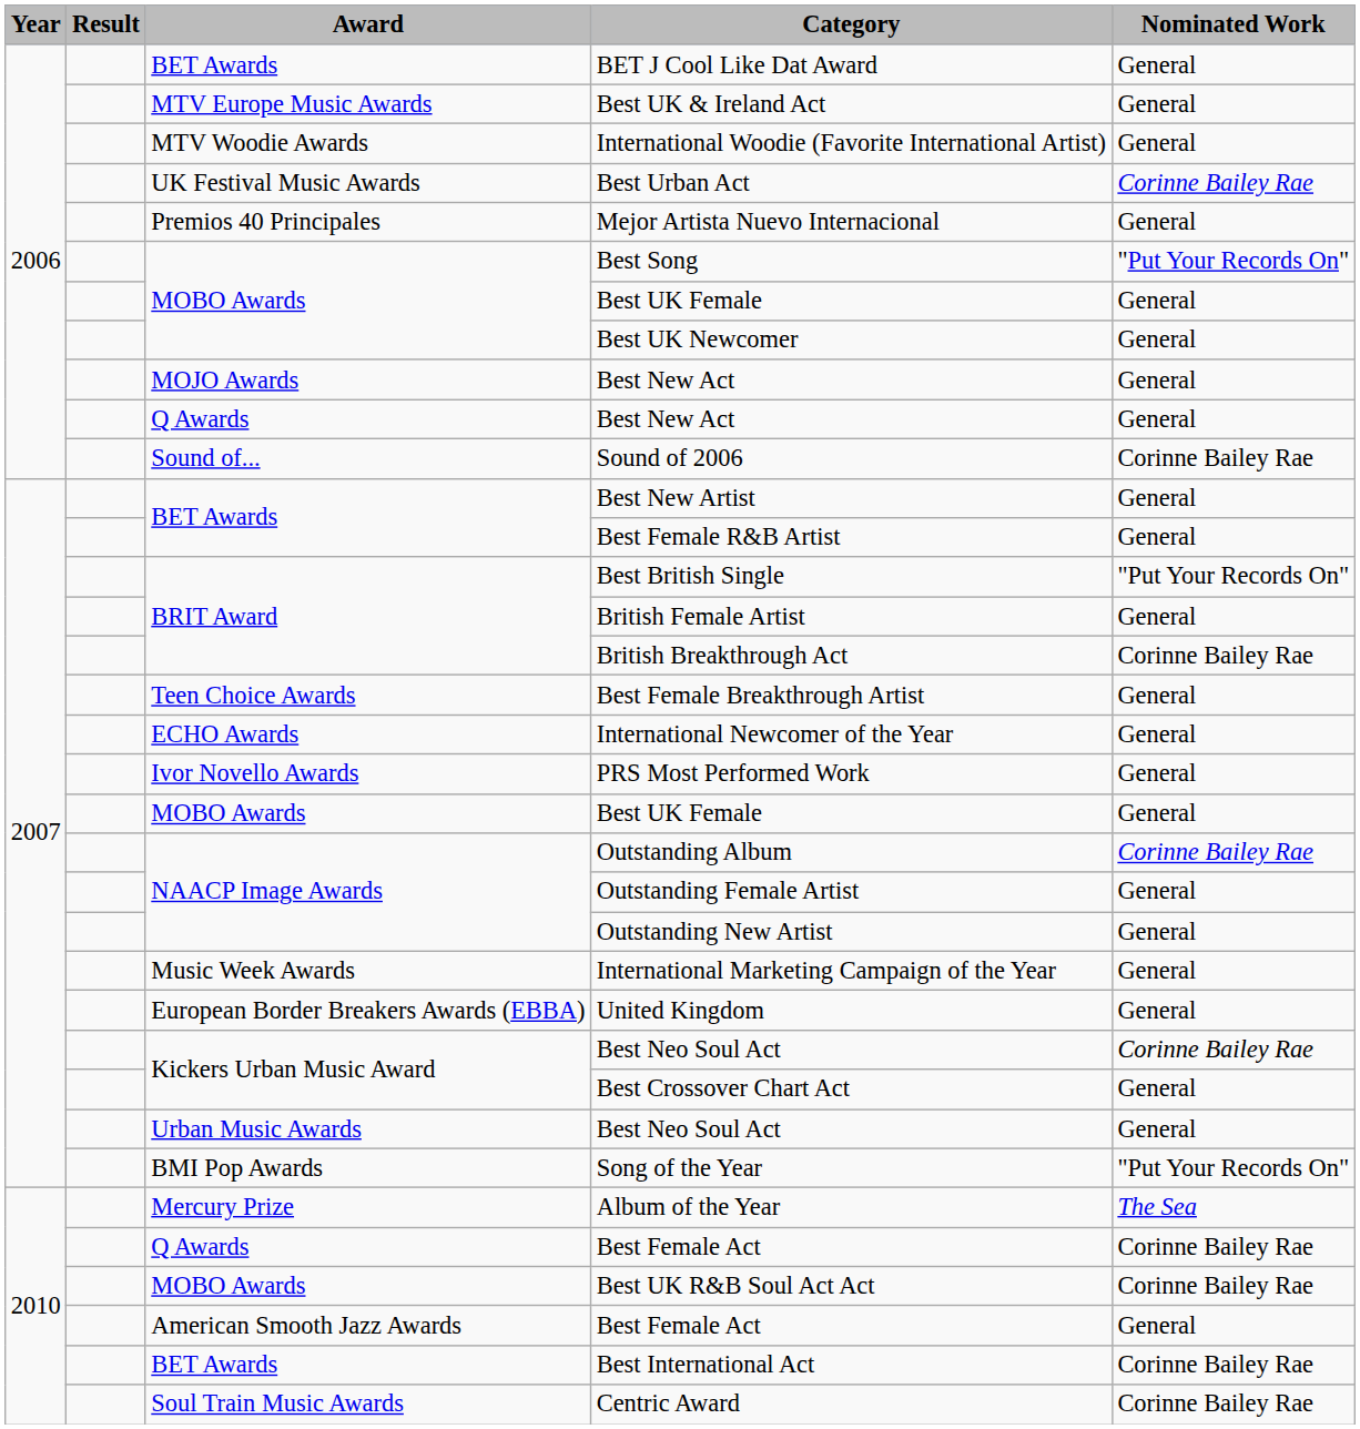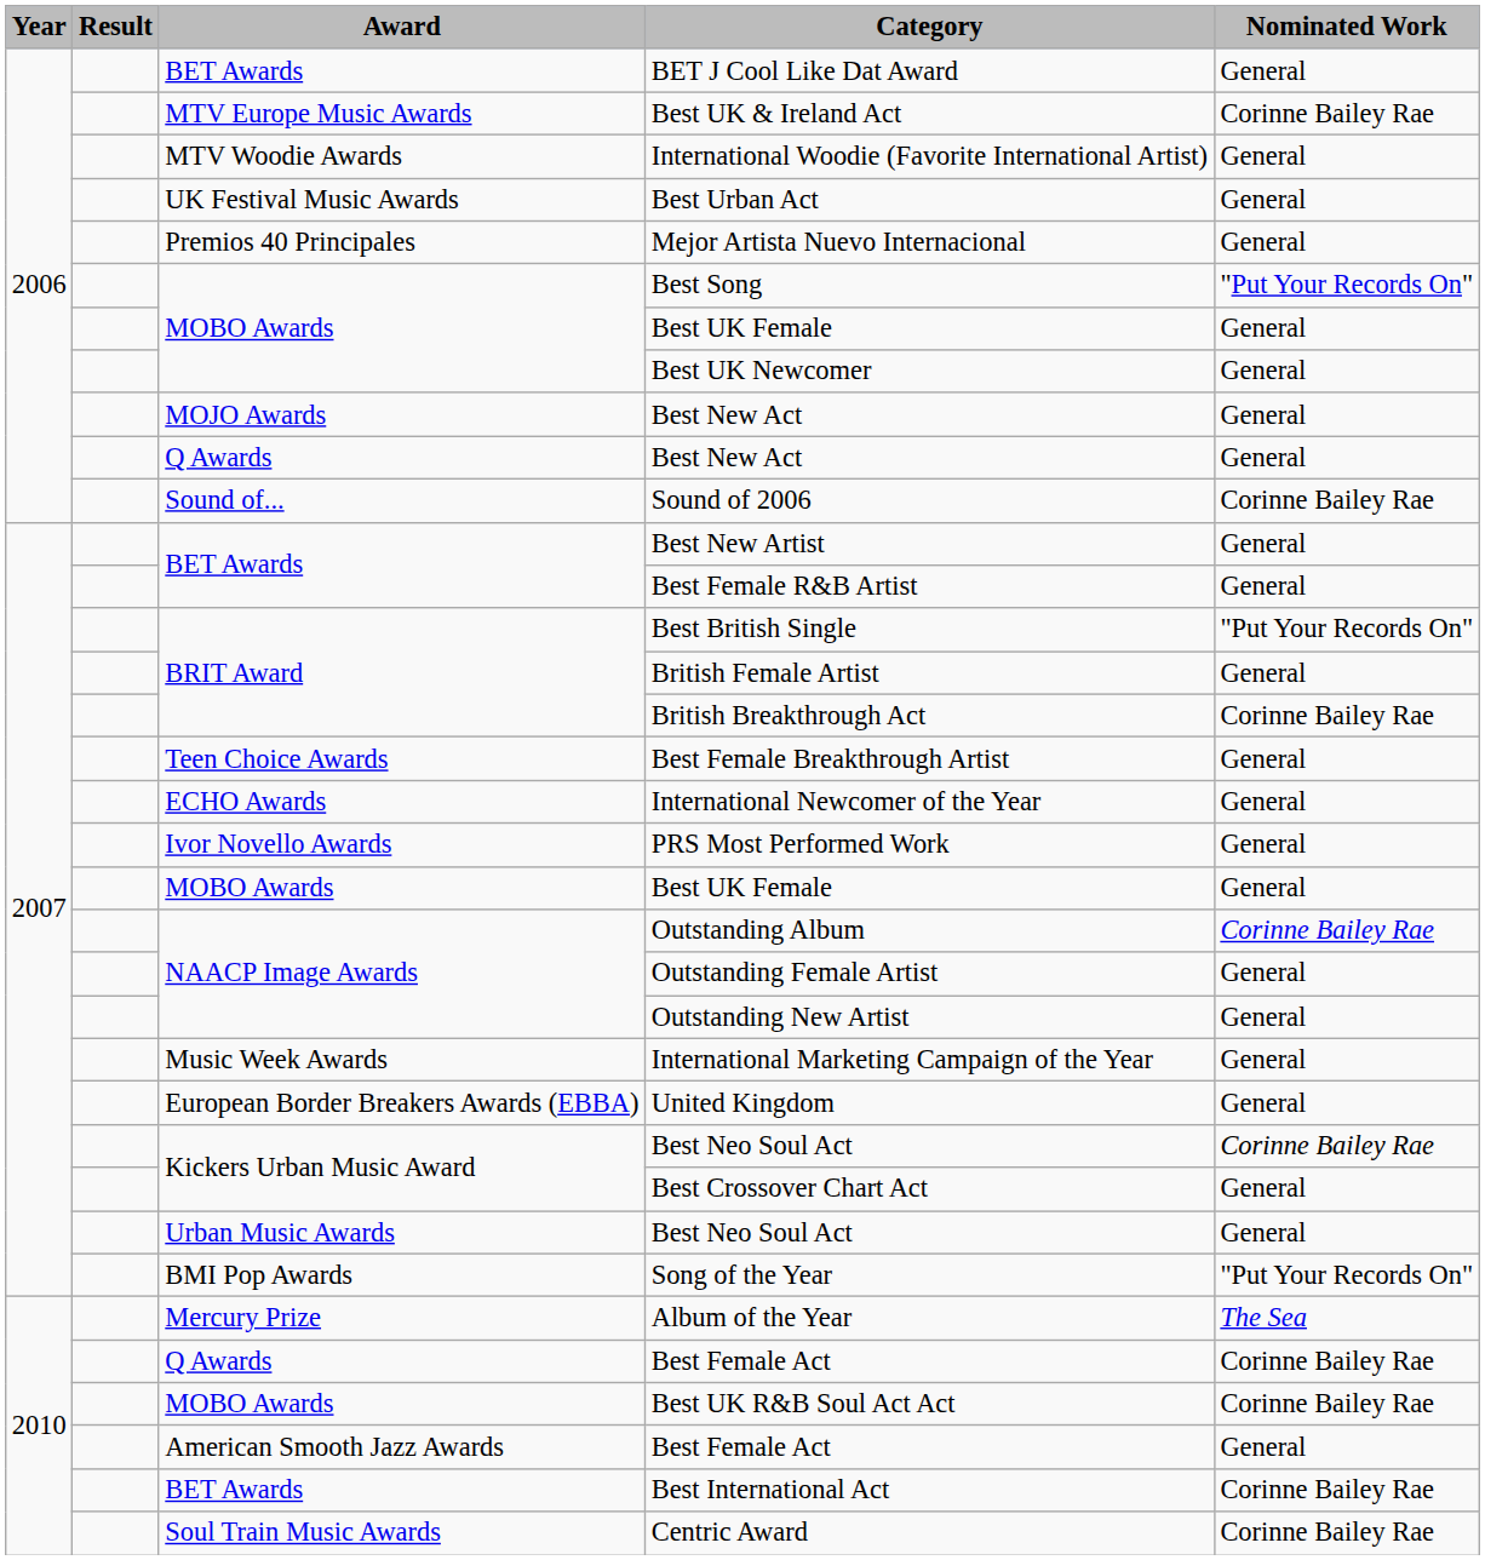 <table class="wikitable">
 <tr style="background:#b0c4de; text-align:center;">
 <th style="background:#bcbcbc;">Year</th>
 <th style="background:#bcbcbc;">Result</th>
 <th style="background:#bcbcbc;">Award</th>
 <th style="background:#bcbcbc;">Category</th>
 <th style="background:#bcbcbc;">Nominated Work</th>
 </tr>
 <tr>
 <td rowspan="11">2006</td>
 <td></td>
 <td><a href='#'>BET Awards</a></td>
 <td>BET J Cool Like Dat Award</td>
 <td>General</td>
 </tr>
 <tr>
 <td></td>
 <td><a href='#'>MTV Europe Music Awards</a></td>
 <td>Best UK & Ireland Act</td>
-<td>General</td>
+<td>Corinne Bailey Rae</td>
 </tr>
 <tr>
 <td></td>
 <td>MTV Woodie Awards</td>
 <td>International Woodie (Favorite International Artist)</td>
 <td>General</td>
 </tr>
 <tr>
 <td></td>
 <td>UK Festival Music Awards</td>
 <td>Best Urban Act</td>
-<td><em><a href='#'>Corinne Bailey Rae</a></em></td>
+<td>General</td>
 </tr>
 <tr>
 <td></td>
 <td>Premios 40 Principales</td>
 <td>Mejor Artista Nuevo Internacional</td>
 <td>General</td>
 </tr>
 <tr>
 <td></td>
 <td rowspan="3"><a href='#'>MOBO Awards</a></td>
 <td>Best Song</td>
 <td>"<a href='#'>Put Your Records On</a>"</td>
 </tr>
 <tr>
 <td></td>
 <td>Best UK Female</td>
 <td>General</td>
 </tr>
 <tr>
 <td></td>
 <td>Best UK Newcomer</td>
 <td>General</td>
 </tr>
 <tr>
 <td></td>
 <td><a href='#'>MOJO Awards</a></td>
 <td>Best New Act</td>
 <td>General</td>
 </tr>
 <tr>
 <td></td>
 <td><a href='#'>Q Awards</a></td>
 <td>Best New Act</td>
 <td>General</td>
 </tr>
 <tr>
 <td></td>
 <td><a href='#'>Sound of...</a></td>
 <td>Sound of 2006</td>
 <td>Corinne Bailey Rae</td>
 </tr>
 <tr>
 <td rowspan="18">2007</td>
 <td></td>
 <td rowspan="2"><a href='#'>BET Awards</a></td>
 <td>Best New Artist</td>
 <td>General</td>
 </tr>
 <tr>
 <td></td>
 <td>Best Female R&B Artist</td>
 <td>General</td>
 </tr>
 <tr>
 <td></td>
 <td rowspan="3"><a href='#'>BRIT Award</a></td>
 <td>Best British Single</td>
 <td>"Put Your Records On"</td>
 </tr>
 <tr>
 <td></td>
 <td>British Female Artist</td>
 <td>General</td>
 </tr>
 <tr>
 <td></td>
 <td>British Breakthrough Act</td>
 <td>Corinne Bailey Rae</td>
 </tr>
 <tr>
 <td></td>
 <td><a href='#'>Teen Choice Awards</a></td>
 <td>Best Female Breakthrough Artist</td>
 <td>General</td>
 </tr>
 <tr>
 <td></td>
 <td><a href='#'>ECHO Awards</a></td>
 <td>International Newcomer of the Year</td>
 <td>General</td>
 </tr>
 <tr>
 <td></td>
 <td><a href='#'>Ivor Novello Awards</a></td>
 <td>PRS Most Performed Work</td>
 <td>General</td>
 </tr>
 <tr>
 <td></td>
 <td><a href='#'>MOBO Awards</a></td>
 <td>Best UK Female</td>
 <td>General</td>
 </tr>
 <tr>
 <td></td>
 <td rowspan="3"><a href='#'>NAACP Image Awards</a></td>
 <td>Outstanding Album</td>
 <td><em><a href='#'>Corinne Bailey Rae</a></em></td>
 </tr>
 <tr>
 <td></td>
 <td>Outstanding Female Artist</td>
 <td>General</td>
 </tr>
 <tr>
 <td></td>
 <td>Outstanding New Artist</td>
 <td>General</td>
 </tr>
 <tr>
 <td></td>
 <td>Music Week Awards</td>
 <td>International Marketing Campaign of the Year</td>
 <td>General</td>
 </tr>
 <tr>
 <td></td>
 <td>European Border Breakers Awards (<a href='#'>EBBA</a>)</td>
 <td>United Kingdom</td>
 <td>General</td>
 </tr>
 <tr>
 <td></td>
 <td rowspan="2">Kickers Urban Music Award</td>
 <td>Best Neo Soul Act</td>
 <td><em>Corinne Bailey Rae</em></td>
 </tr>
 <tr>
 <td></td>
 <td>Best Crossover Chart Act</td>
 <td>General</td>
 </tr>
 <tr>
 <td></td>
 <td><a href='#'>Urban Music Awards</a></td>
 <td>Best Neo Soul Act</td>
 <td>General</td>
 </tr>
 <tr>
 <td></td>
 <td>BMI Pop Awards</td>
 <td>Song of the Year</td>
 <td>"Put Your Records On"</td>
 </tr>
 <tr>
 <td rowspan="6">2010</td>
 <td></td>
 <td><a href='#'>Mercury Prize</a></td>
 <td>Album of the Year</td>
 <td><em><a href='#'>The Sea</a></em></td>
 </tr>
 <tr>
 <td></td>
 <td><a href='#'>Q Awards</a></td>
 <td>Best Female Act</td>
 <td>Corinne Bailey Rae</td>
 </tr>
 <tr>
 <td></td>
 <td><a href='#'>MOBO Awards</a></td>
 <td>Best UK R&B Soul Act Act</td>
 <td>Corinne Bailey Rae</td>
 </tr>
 <tr>
 <td></td>
 <td>American Smooth Jazz Awards</td>
 <td>Best Female Act</td>
 <td>General</td>
 </tr>
 <tr>
 <td></td>
 <td><a href='#'>BET Awards</a></td>
 <td>Best International Act</td>
 <td>Corinne Bailey Rae</td>
 </tr>
 <tr>
 <td></td>
 <td><a href='#'>Soul Train Music Awards</a></td>
 <td>Centric Award</td>
 <td>Corinne Bailey Rae</td>
 </tr>
 </table>
